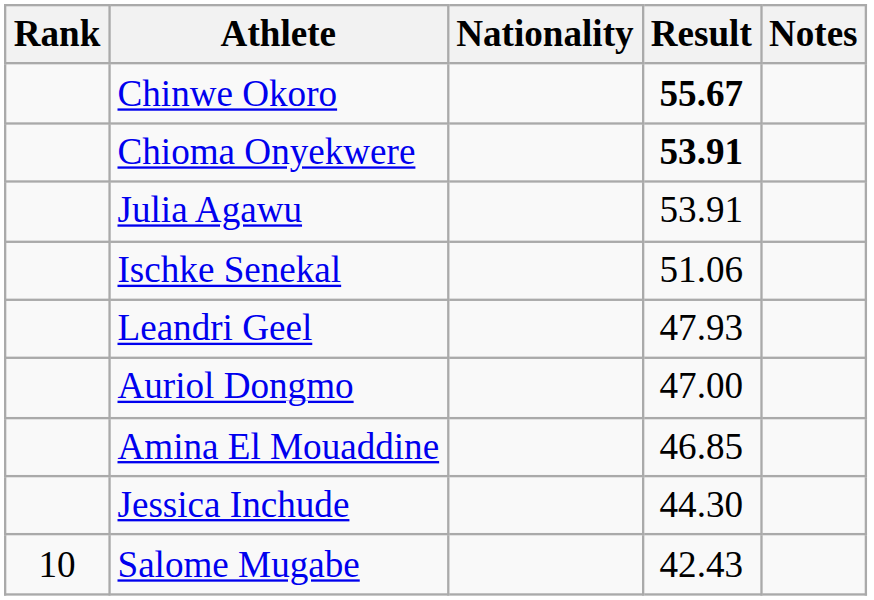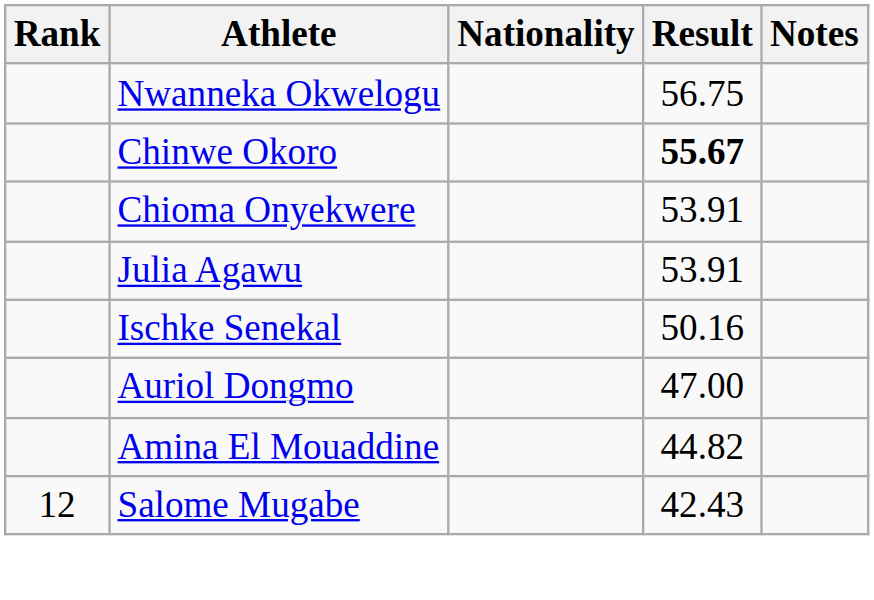 <table class="wikitable sortable" style="text-align:center">
 <tr>
 <th>Rank</th>
 <th>Athlete</th>
 <th>Nationality</th>
 <th>Result</th>
 <th>Notes</th>
+</tr>
+<tr>
+<td></td>
+<td align="left"><a href='#'>Nwanneka Okwelogu</a></td>
+<td align=left></td>
+<td>56.75</td>
+<td></td>
 </tr>
 <tr>
 <td></td>
 <td align="left"><a href='#'>Chinwe Okoro</a></td>
 <td align=left></td>
 <td><strong>55.67</strong></td>
 <td></td>
 </tr>
 <tr>
 <td></td>
 <td align="left"><a href='#'>Chioma Onyekwere</a></td>
 <td align=left></td>
-<td><strong>53.91</strong></td>
+<td>53.91</td>
 <td></td>
 </tr>
 <tr>
 <td></td>
 <td align="left"><a href='#'>Julia Agawu</a></td>
 <td align=left></td>
 <td>53.91</td>
 <td></td>
 </tr>
 <tr>
 <td></td>
 <td align="left"><a href='#'>Ischke Senekal</a></td>
 <td align=left></td>
-<td>51.06</td>
-<td></td>
-</tr>
-<tr>
-<td></td>
-<td align="left"><a href='#'>Leandri Geel</a></td>
-<td align=left></td>
-<td>47.93</td>
+<td>50.16</td>
 <td></td>
 </tr>
 <tr>
 <td></td>
 <td align="left"><a href='#'>Auriol Dongmo</a></td>
 <td align=left></td>
 <td>47.00</td>
 <td></td>
 </tr>
 <tr>
 <td></td>
 <td align="left"><a href='#'>Amina El Mouaddine</a></td>
 <td align=left></td>
-<td>46.85</td>
+<td>44.82</td>
 <td></td>
 </tr>
 <tr>
-<td></td>
-<td align="left"><a href='#'>Jessica Inchude</a></td>
-<td align=left></td>
-<td>44.30</td>
-<td></td>
-</tr>
-<tr>
-<td>10</td>
+<td>12</td>
 <td align="left"><a href='#'>Salome Mugabe</a></td>
 <td align=left></td>
 <td>42.43</td>
 <td></td>
 </tr>
 </table>
